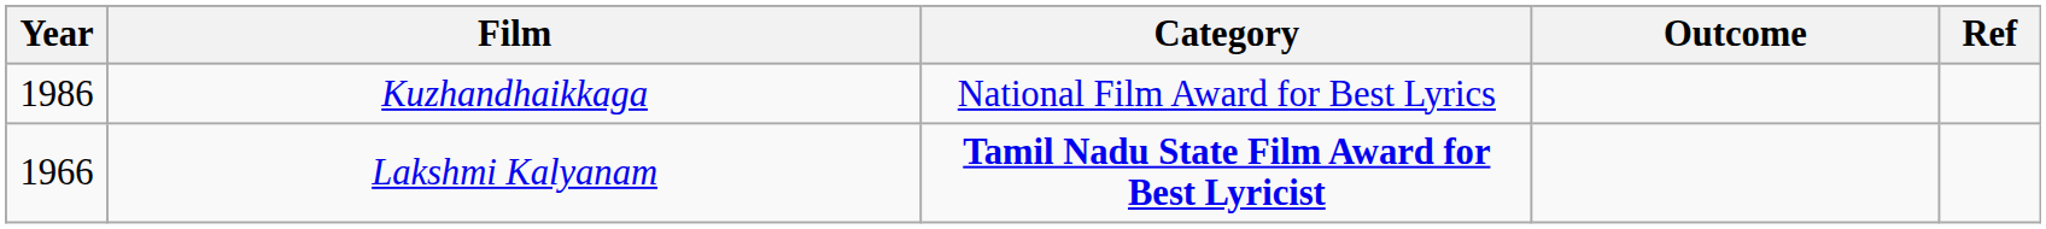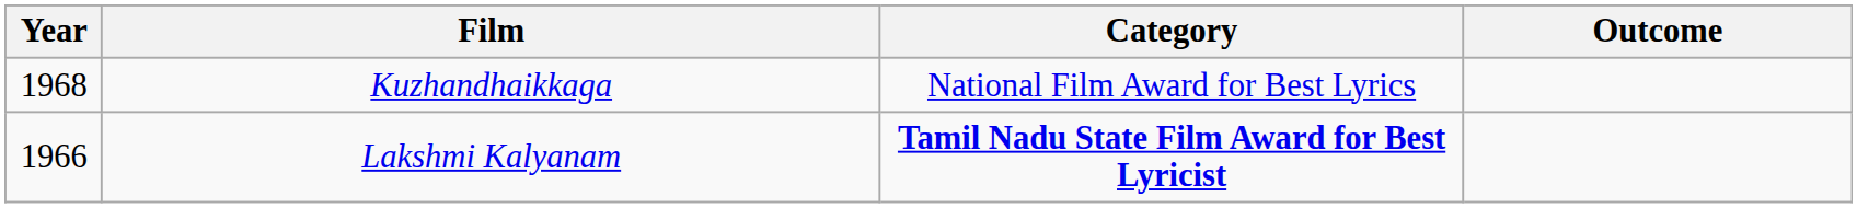 <table class="wikitable" style="width:100%;">
 <tr>
 <th width=5%>Year</th>
 <th style="width:40%;">Film</th>
 <th style="width:30%;">Category</th>
 <th style="width:20%;">Outcome</th>
-<th style="width:5%;">Ref</th>
 </tr>
 <tr>
-<td style="text-align:center;">1986</td>
+<td style="text-align:center;">1968</td>
 <td style="text-align:center;"><em><a href='#'>Kuzhandhaikkaga</a></em></td>
 <td style="text-align:center;"><a href='#'>National Film Award for Best Lyrics</a></td>
-<td></td>
 <td></td>
 </tr>
 <tr>
 <td style="text-align:center;">1966</td>
 <td style="text-align:center;"><em><a href='#'>Lakshmi Kalyanam</a></em></td>
 <td style="text-align:center;"><strong><a href='#'>Tamil Nadu State Film Award for Best Lyricist</a></strong></td>
 <td></td>
-<td></td>
 </tr>
 </table>
